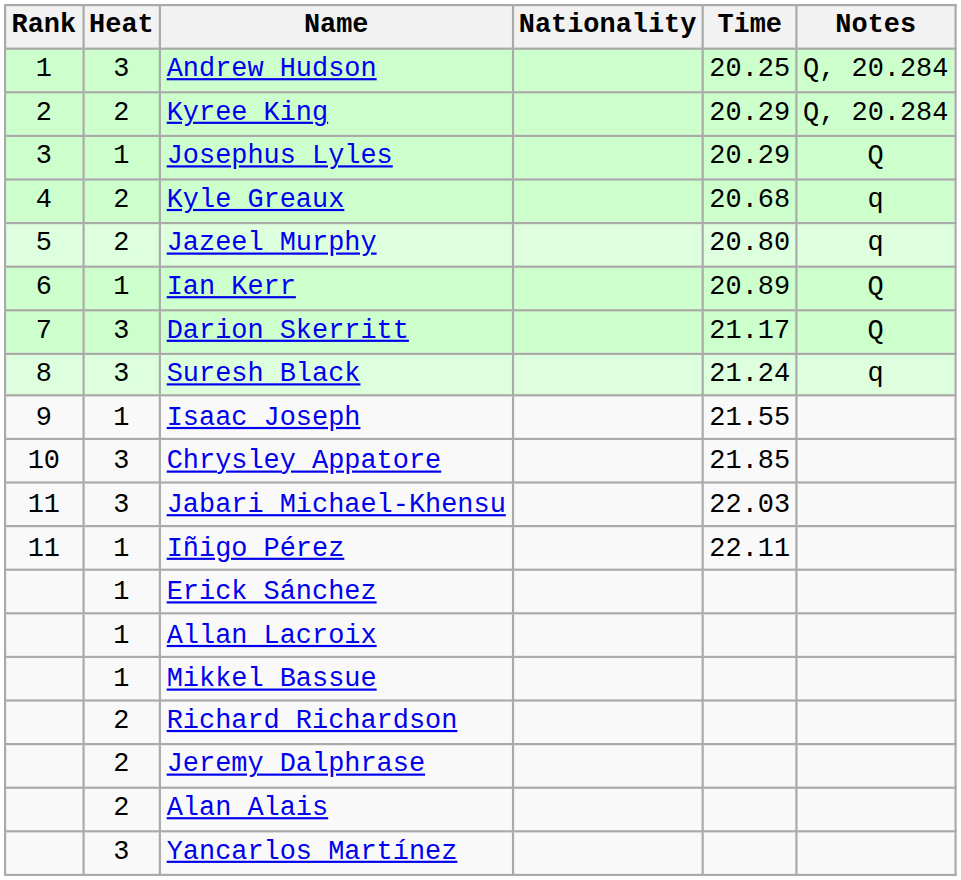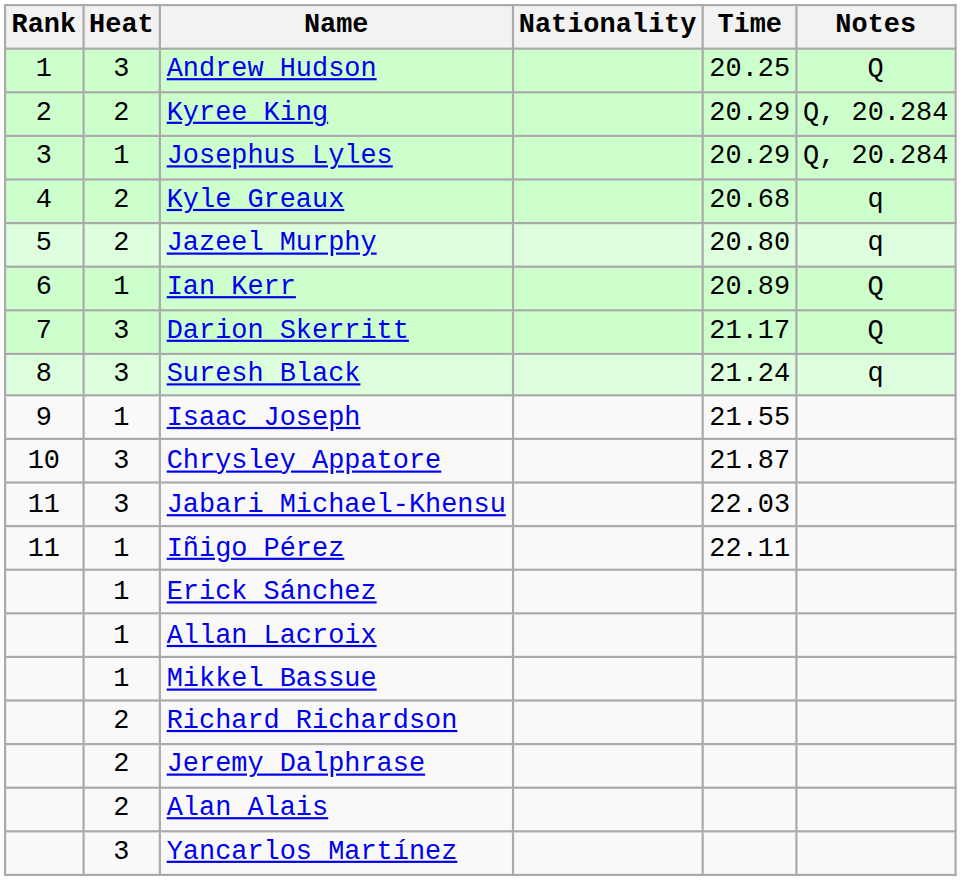 <table class="wikitable sortable" style="text-align:center;font-size:95%">
 <tr>
 <th>Rank</th>
 <th>Heat</th>
 <th>Name</th>
 <th>Nationality</th>
 <th>Time</th>
 <th>Notes</th>
 </tr>
 <tr bgcolor=ccffcc>
 <td>1</td>
 <td>3</td>
 <td align=left><a href='#'>Andrew Hudson</a></td>
 <td align=left></td>
 <td>20.25</td>
-<td>Q, 20.284</td>
+<td>Q</td>
 </tr>
 <tr bgcolor=ccffcc>
 <td>2</td>
 <td>2</td>
 <td align=left><a href='#'>Kyree King</a></td>
 <td align=left></td>
 <td>20.29</td>
 <td>Q, 20.284</td>
 </tr>
 <tr bgcolor=ccffcc>
 <td>3</td>
 <td>1</td>
 <td align=left><a href='#'>Josephus Lyles</a></td>
 <td align=left></td>
 <td>20.29</td>
-<td>Q</td>
+<td>Q, 20.284</td>
 </tr>
 <tr bgcolor=ccffcc>
 <td>4</td>
 <td>2</td>
 <td align=left><a href='#'>Kyle Greaux</a></td>
 <td align=left></td>
 <td>20.68</td>
 <td>q</td>
 </tr>
 <tr bgcolor=ddffdd>
 <td>5</td>
 <td>2</td>
 <td align=left><a href='#'>Jazeel Murphy</a></td>
 <td align=left></td>
 <td>20.80</td>
 <td>q</td>
 </tr>
 <tr bgcolor=ccffcc>
 <td>6</td>
 <td>1</td>
 <td align=left><a href='#'>Ian Kerr</a></td>
 <td align=left></td>
 <td>20.89</td>
 <td>Q</td>
 </tr>
 <tr bgcolor=ccffcc>
 <td>7</td>
 <td>3</td>
 <td align=left><a href='#'>Darion Skerritt</a></td>
 <td align=left></td>
 <td>21.17</td>
 <td>Q</td>
 </tr>
 <tr bgcolor=ddffdd>
 <td>8</td>
 <td>3</td>
 <td align=left><a href='#'>Suresh Black</a></td>
 <td align=left></td>
 <td>21.24</td>
 <td>q</td>
 </tr>
 <tr>
 <td>9</td>
 <td>1</td>
 <td align=left><a href='#'>Isaac Joseph</a></td>
 <td align=left></td>
 <td>21.55</td>
 <td></td>
 </tr>
 <tr>
 <td>10</td>
 <td>3</td>
 <td align=left><a href='#'>Chrysley Appatore</a></td>
 <td align=left></td>
-<td>21.85</td>
+<td>21.87</td>
 <td></td>
 </tr>
 <tr>
 <td>11</td>
 <td>3</td>
 <td align=left><a href='#'>Jabari Michael-Khensu</a></td>
 <td align=left></td>
 <td>22.03</td>
 <td></td>
 </tr>
 <tr>
 <td>11</td>
 <td>1</td>
 <td align=left><a href='#'>Iñigo Pérez</a></td>
 <td align=left></td>
 <td>22.11</td>
 <td></td>
 </tr>
 <tr>
 <td></td>
 <td>1</td>
 <td align=left><a href='#'>Erick Sánchez</a></td>
 <td align=left></td>
 <td></td>
 <td></td>
 </tr>
 <tr>
 <td></td>
 <td>1</td>
 <td align=left><a href='#'>Allan Lacroix</a></td>
 <td align=left></td>
 <td></td>
 <td></td>
 </tr>
 <tr>
 <td></td>
 <td>1</td>
 <td align=left><a href='#'>Mikkel Bassue</a></td>
 <td align=left></td>
 <td></td>
 <td></td>
 </tr>
 <tr>
 <td></td>
 <td>2</td>
 <td align=left><a href='#'>Richard Richardson</a></td>
 <td align=left></td>
 <td></td>
 <td></td>
 </tr>
 <tr>
 <td></td>
 <td>2</td>
 <td align=left><a href='#'>Jeremy Dalphrase</a></td>
 <td align=left></td>
 <td></td>
 <td></td>
 </tr>
 <tr>
 <td></td>
 <td>2</td>
 <td align=left><a href='#'>Alan Alais</a></td>
 <td align=left></td>
 <td></td>
 <td></td>
 </tr>
 <tr>
 <td></td>
 <td>3</td>
 <td align=left><a href='#'>Yancarlos Martínez</a></td>
 <td align=left></td>
 <td></td>
 <td></td>
 </tr>
 </table>
